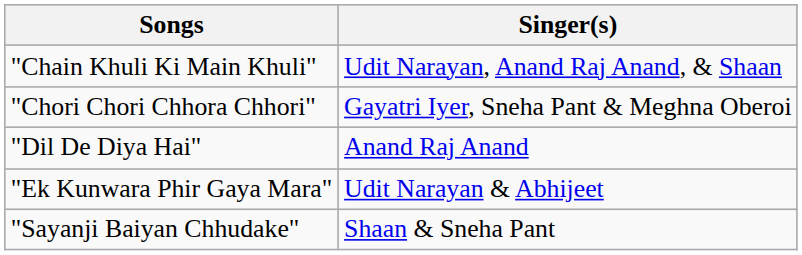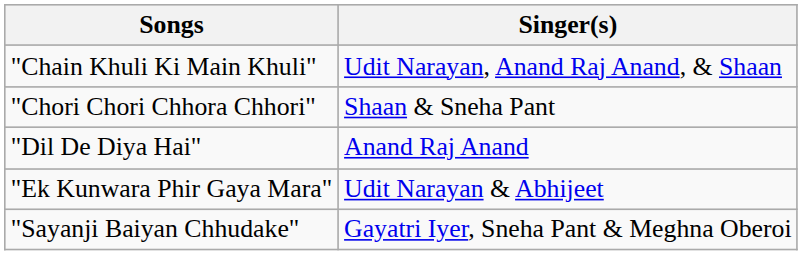 <table class=wikitable>
 <tr>
 <th>Songs</th>
 <th>Singer(s)</th>
 </tr>
 <tr>
 <td>"Chain Khuli Ki Main Khuli"</td>
 <td><a href='#'>Udit Narayan</a>, <a href='#'>Anand Raj Anand</a>, & <a href='#'>Shaan</a></td>
 </tr>
 <tr>
 <td>"Chori Chori Chhora Chhori"</td>
-<td><a href='#'>Gayatri Iyer</a>, Sneha Pant & Meghna Oberoi</td>
+<td><a href='#'>Shaan</a> & Sneha Pant</td>
 </tr>
 <tr>
 <td>"Dil De Diya Hai"</td>
 <td><a href='#'>Anand Raj Anand</a></td>
 </tr>
 <tr>
 <td>"Ek Kunwara Phir Gaya Mara"</td>
 <td><a href='#'>Udit Narayan</a> & <a href='#'>Abhijeet</a></td>
 </tr>
 <tr>
 <td>"Sayanji Baiyan Chhudake"</td>
-<td><a href='#'>Shaan</a> & Sneha Pant</td>
+<td><a href='#'>Gayatri Iyer</a>, Sneha Pant & Meghna Oberoi</td>
 </tr>
 </table>
